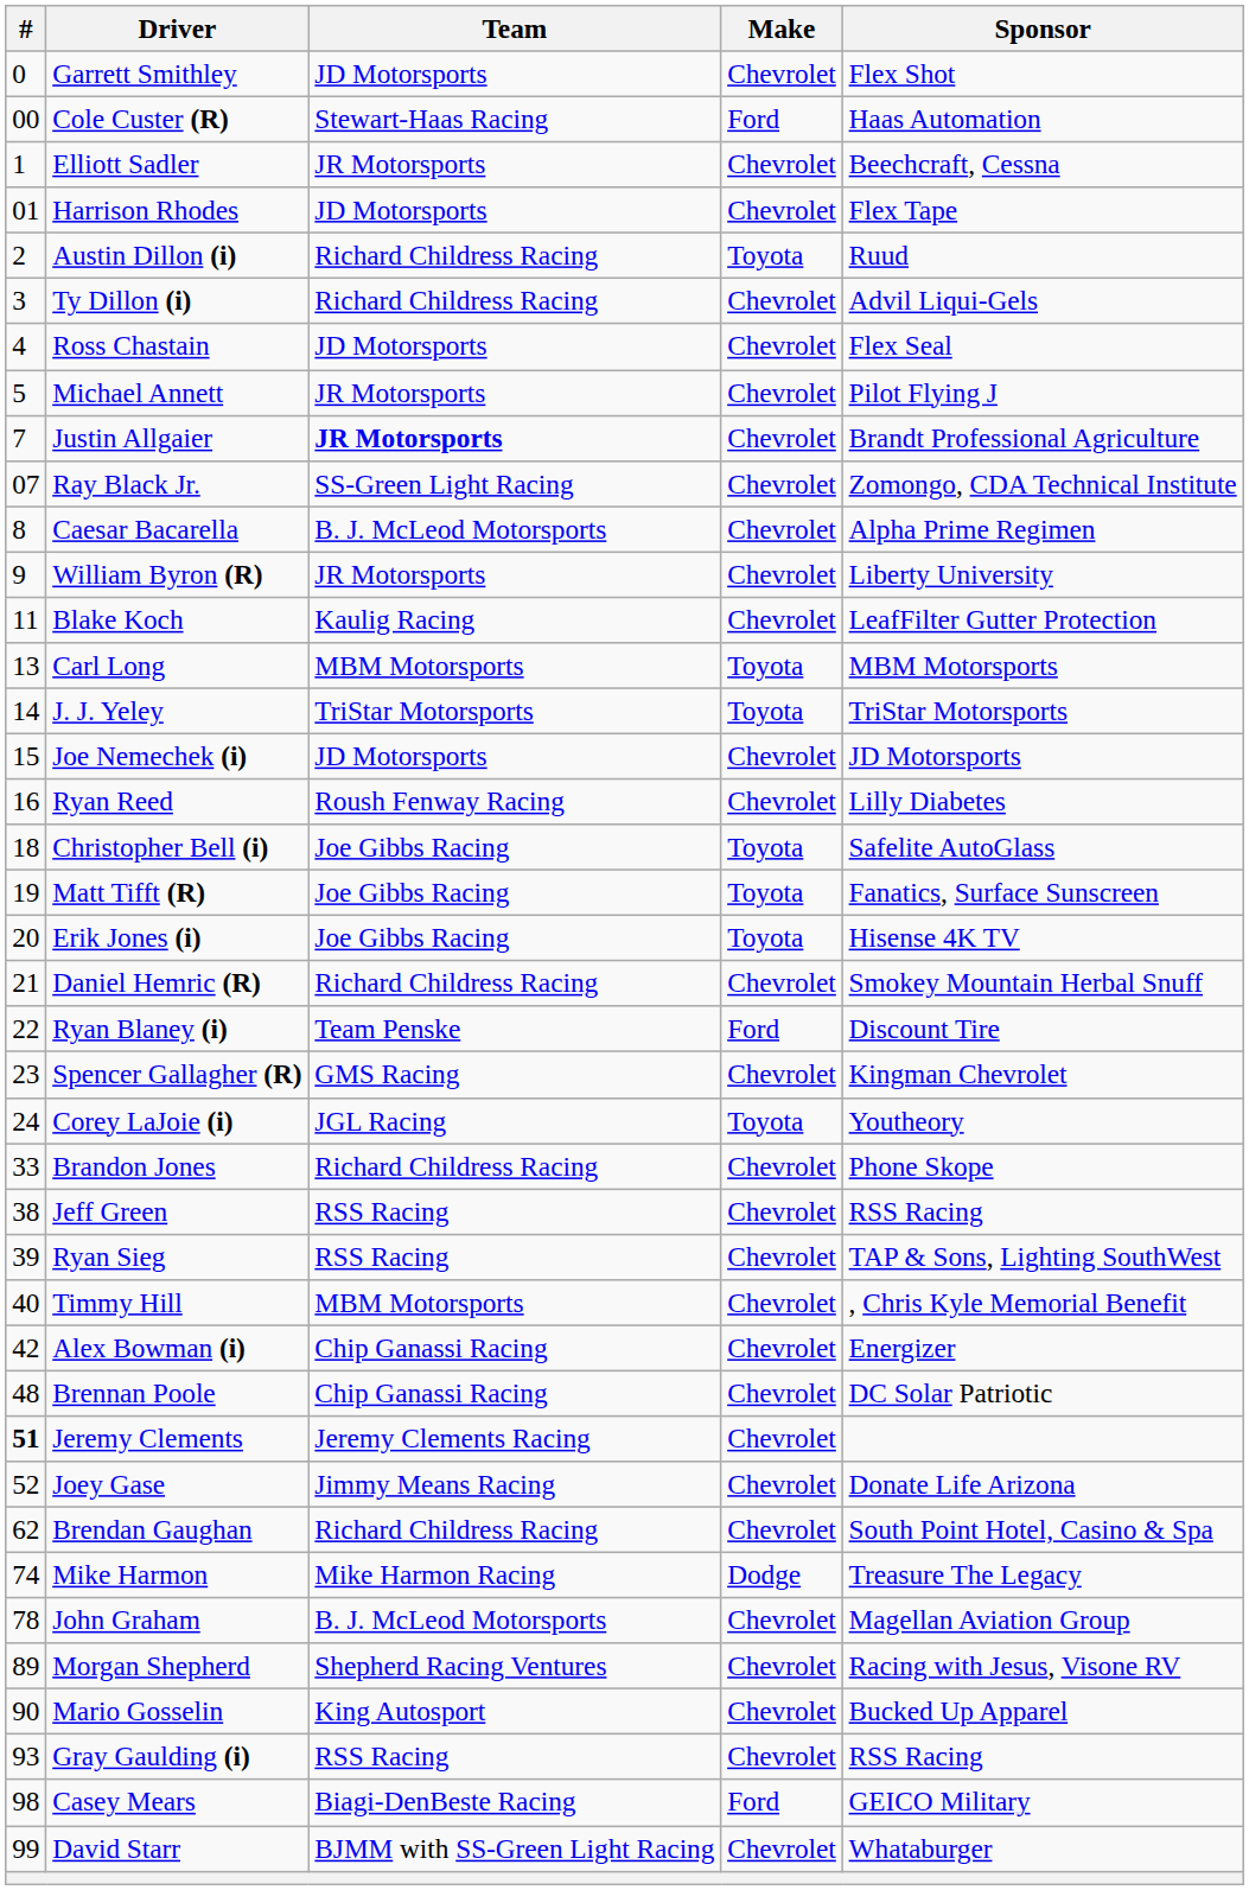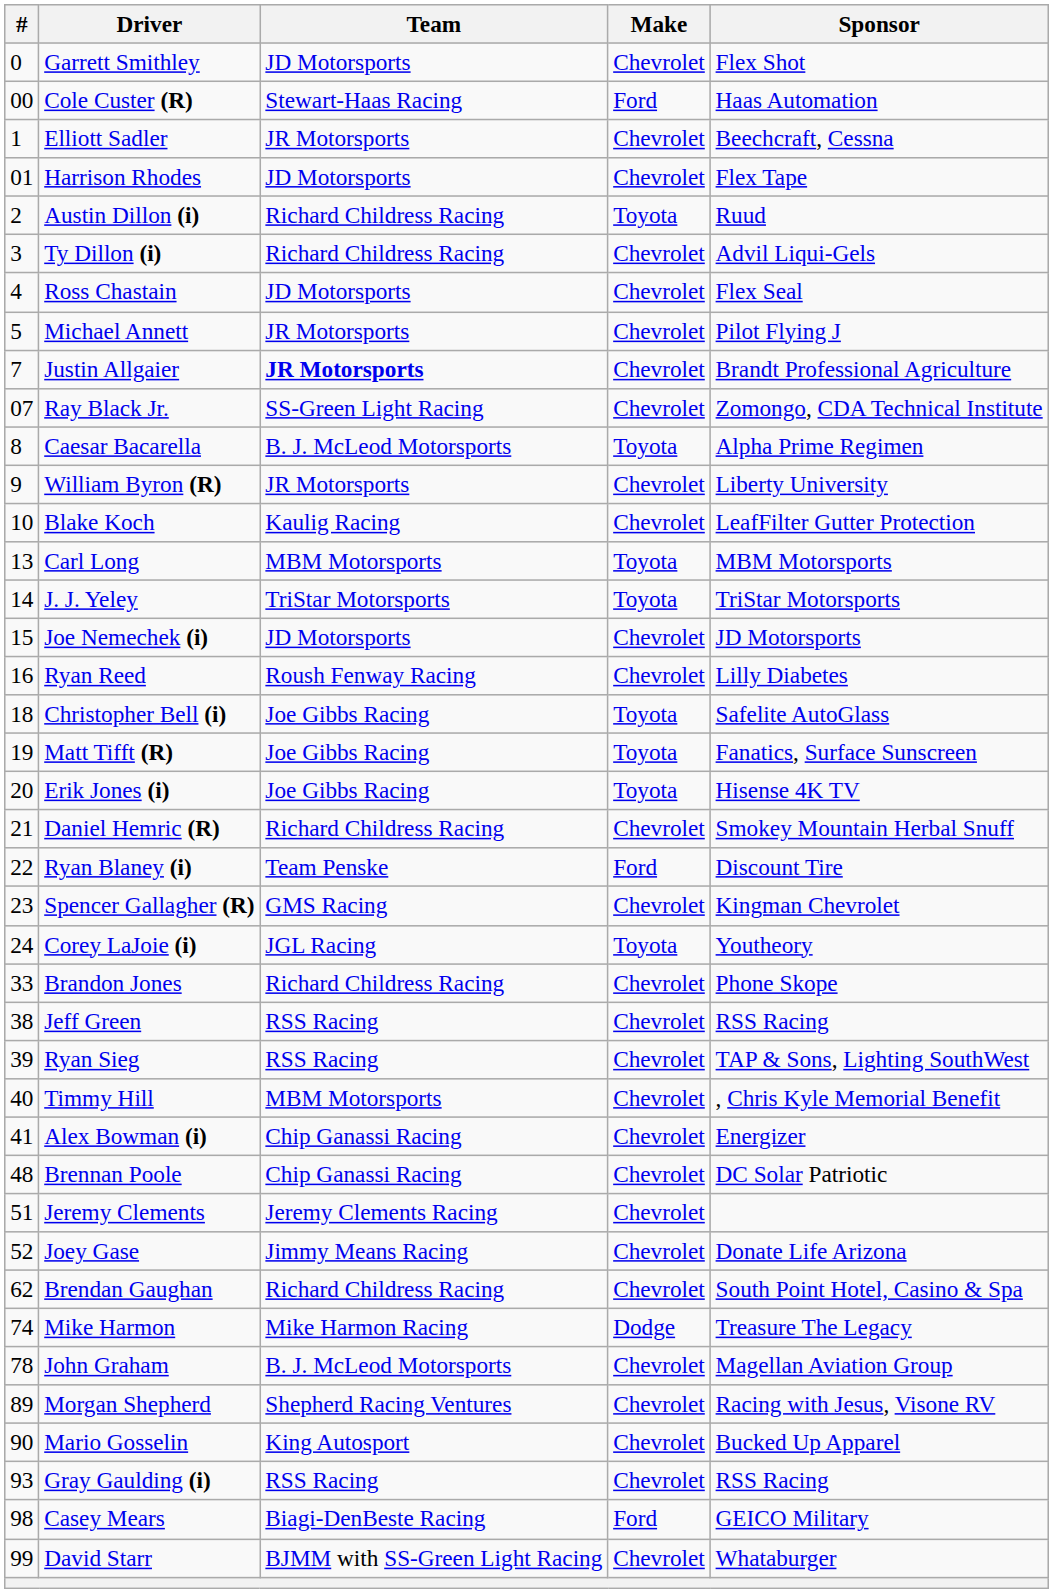 <table class="wikitable" style="font-size:95%">
 <tr>
 <th>#</th>
 <th>Driver</th>
 <th>Team</th>
 <th>Make</th>
 <th>Sponsor</th>
 </tr>
 <tr>
 <td>0</td>
 <td><a href='#'>Garrett Smithley</a></td>
 <td><a href='#'>JD Motorsports</a></td>
 <td><a href='#'>Chevrolet</a></td>
 <td><a href='#'>Flex Shot</a></td>
 </tr>
 <tr>
 <td>00</td>
 <td><a href='#'>Cole Custer</a> <strong>(R)</strong></td>
 <td><a href='#'>Stewart-Haas Racing</a></td>
 <td><a href='#'>Ford</a></td>
 <td><a href='#'>Haas Automation</a></td>
 </tr>
 <tr>
 <td>1</td>
 <td><a href='#'>Elliott Sadler</a></td>
 <td><a href='#'>JR Motorsports</a></td>
 <td><a href='#'>Chevrolet</a></td>
 <td><a href='#'>Beechcraft</a>, <a href='#'>Cessna</a></td>
 </tr>
 <tr>
 <td>01</td>
 <td><a href='#'>Harrison Rhodes</a></td>
 <td><a href='#'>JD Motorsports</a></td>
 <td><a href='#'>Chevrolet</a></td>
 <td><a href='#'>Flex Tape</a></td>
 </tr>
 <tr>
 <td>2</td>
 <td><a href='#'>Austin Dillon</a> <strong>(i)</strong></td>
 <td><a href='#'>Richard Childress Racing</a></td>
 <td><a href='#'>Toyota</a></td>
 <td><a href='#'>Ruud</a></td>
 </tr>
 <tr>
 <td>3</td>
 <td><a href='#'>Ty Dillon</a> <strong>(i)</strong></td>
 <td><a href='#'>Richard Childress Racing</a></td>
 <td><a href='#'>Chevrolet</a></td>
 <td><a href='#'>Advil Liqui-Gels</a></td>
 </tr>
 <tr>
 <td>4</td>
 <td><a href='#'>Ross Chastain</a></td>
 <td><a href='#'>JD Motorsports</a></td>
 <td><a href='#'>Chevrolet</a></td>
 <td><a href='#'>Flex Seal</a></td>
 </tr>
 <tr>
 <td>5</td>
 <td><a href='#'>Michael Annett</a></td>
 <td><a href='#'>JR Motorsports</a></td>
 <td><a href='#'>Chevrolet</a></td>
 <td><a href='#'>Pilot Flying J</a></td>
 </tr>
 <tr>
 <td>7</td>
 <td><a href='#'>Justin Allgaier</a></td>
 <td><strong><a href='#'>JR Motorsports</a></strong></td>
 <td><a href='#'>Chevrolet</a></td>
 <td><a href='#'>Brandt Professional Agriculture</a></td>
 </tr>
 <tr>
 <td>07</td>
 <td><a href='#'>Ray Black Jr.</a></td>
 <td><a href='#'>SS-Green Light Racing</a></td>
 <td><a href='#'>Chevrolet</a></td>
 <td><a href='#'>Zomongo</a>, <a href='#'>CDA Technical Institute</a></td>
 </tr>
 <tr>
 <td>8</td>
 <td><a href='#'>Caesar Bacarella</a></td>
 <td><a href='#'>B. J. McLeod Motorsports</a></td>
-<td><a href='#'>Chevrolet</a></td>
+<td><a href='#'>Toyota</a></td>
 <td><a href='#'>Alpha Prime Regimen</a></td>
 </tr>
 <tr>
 <td>9</td>
 <td><a href='#'>William Byron</a> <strong>(R)</strong></td>
 <td><a href='#'>JR Motorsports</a></td>
 <td><a href='#'>Chevrolet</a></td>
 <td><a href='#'>Liberty University</a></td>
 </tr>
 <tr>
-<td>11</td>
+<td>10</td>
 <td><a href='#'>Blake Koch</a></td>
 <td><a href='#'>Kaulig Racing</a></td>
 <td><a href='#'>Chevrolet</a></td>
 <td><a href='#'>LeafFilter Gutter Protection</a></td>
 </tr>
 <tr>
 <td>13</td>
 <td><a href='#'>Carl Long</a></td>
 <td><a href='#'>MBM Motorsports</a></td>
 <td><a href='#'>Toyota</a></td>
 <td><a href='#'>MBM Motorsports</a></td>
 </tr>
 <tr>
 <td>14</td>
 <td><a href='#'>J. J. Yeley</a></td>
 <td><a href='#'>TriStar Motorsports</a></td>
 <td><a href='#'>Toyota</a></td>
 <td><a href='#'>TriStar Motorsports</a></td>
 </tr>
 <tr>
 <td>15</td>
 <td><a href='#'>Joe Nemechek</a> <strong>(i)</strong></td>
 <td><a href='#'>JD Motorsports</a></td>
 <td><a href='#'>Chevrolet</a></td>
 <td><a href='#'>JD Motorsports</a></td>
 </tr>
 <tr>
 <td>16</td>
 <td><a href='#'>Ryan Reed</a></td>
 <td><a href='#'>Roush Fenway Racing</a></td>
 <td><a href='#'>Chevrolet</a></td>
 <td><a href='#'>Lilly Diabetes</a></td>
 </tr>
 <tr>
 <td>18</td>
 <td><a href='#'>Christopher Bell</a> <strong>(i)</strong></td>
 <td><a href='#'>Joe Gibbs Racing</a></td>
 <td><a href='#'>Toyota</a></td>
 <td><a href='#'>Safelite AutoGlass</a></td>
 </tr>
 <tr>
 <td>19</td>
 <td><a href='#'>Matt Tifft</a> <strong>(R)</strong></td>
 <td><a href='#'>Joe Gibbs Racing</a></td>
 <td><a href='#'>Toyota</a></td>
 <td><a href='#'>Fanatics</a>, <a href='#'>Surface Sunscreen</a></td>
 </tr>
 <tr>
 <td>20</td>
 <td><a href='#'>Erik Jones</a> <strong>(i)</strong></td>
 <td><a href='#'>Joe Gibbs Racing</a></td>
 <td><a href='#'>Toyota</a></td>
 <td><a href='#'>Hisense 4K TV</a></td>
 </tr>
 <tr>
 <td>21</td>
 <td><a href='#'>Daniel Hemric</a> <strong>(R)</strong></td>
 <td><a href='#'>Richard Childress Racing</a></td>
 <td><a href='#'>Chevrolet</a></td>
 <td><a href='#'>Smokey Mountain Herbal Snuff</a></td>
 </tr>
 <tr>
 <td>22</td>
 <td><a href='#'>Ryan Blaney</a> <strong>(i)</strong></td>
 <td><a href='#'>Team Penske</a></td>
 <td><a href='#'>Ford</a></td>
 <td><a href='#'>Discount Tire</a></td>
 </tr>
 <tr>
 <td>23</td>
 <td><a href='#'>Spencer Gallagher</a> <strong>(R)</strong></td>
 <td><a href='#'>GMS Racing</a></td>
 <td><a href='#'>Chevrolet</a></td>
 <td><a href='#'>Kingman Chevrolet</a></td>
 </tr>
 <tr>
 <td>24</td>
 <td><a href='#'>Corey LaJoie</a> <strong>(i)</strong></td>
 <td><a href='#'>JGL Racing</a></td>
 <td><a href='#'>Toyota</a></td>
 <td><a href='#'>Youtheory</a></td>
 </tr>
 <tr>
 <td>33</td>
 <td><a href='#'>Brandon Jones</a></td>
 <td><a href='#'>Richard Childress Racing</a></td>
 <td><a href='#'>Chevrolet</a></td>
 <td><a href='#'>Phone Skope</a></td>
 </tr>
 <tr>
 <td>38</td>
 <td><a href='#'>Jeff Green</a></td>
 <td><a href='#'>RSS Racing</a></td>
 <td><a href='#'>Chevrolet</a></td>
 <td><a href='#'>RSS Racing</a></td>
 </tr>
 <tr>
 <td>39</td>
 <td><a href='#'>Ryan Sieg</a></td>
 <td><a href='#'>RSS Racing</a></td>
 <td><a href='#'>Chevrolet</a></td>
 <td><a href='#'>TAP & Sons</a>, <a href='#'>Lighting SouthWest</a></td>
 </tr>
 <tr>
 <td>40</td>
 <td><a href='#'>Timmy Hill</a></td>
 <td><a href='#'>MBM Motorsports</a></td>
 <td><a href='#'>Chevrolet</a></td>
 <td>, <a href='#'>Chris Kyle Memorial Benefit</a></td>
 </tr>
 <tr>
-<td>42</td>
+<td>41</td>
 <td><a href='#'>Alex Bowman</a> <strong>(i)</strong></td>
 <td><a href='#'>Chip Ganassi Racing</a></td>
 <td><a href='#'>Chevrolet</a></td>
 <td><a href='#'>Energizer</a></td>
 </tr>
 <tr>
 <td>48</td>
 <td><a href='#'>Brennan Poole</a></td>
 <td><a href='#'>Chip Ganassi Racing</a></td>
 <td><a href='#'>Chevrolet</a></td>
 <td><a href='#'>DC Solar</a> Patriotic</td>
 </tr>
 <tr>
-<td><strong>51</strong></td>
+<td>51</td>
 <td><a href='#'>Jeremy Clements</a></td>
 <td><a href='#'>Jeremy Clements Racing</a></td>
 <td><a href='#'>Chevrolet</a></td>
 <td></td>
 </tr>
 <tr>
 <td>52</td>
 <td><a href='#'>Joey Gase</a></td>
 <td><a href='#'>Jimmy Means Racing</a></td>
 <td><a href='#'>Chevrolet</a></td>
 <td><a href='#'>Donate Life Arizona</a></td>
 </tr>
 <tr>
 <td>62</td>
 <td><a href='#'>Brendan Gaughan</a></td>
 <td><a href='#'>Richard Childress Racing</a></td>
 <td><a href='#'>Chevrolet</a></td>
 <td><a href='#'>South Point Hotel, Casino & Spa</a></td>
 </tr>
 <tr>
 <td>74</td>
 <td><a href='#'>Mike Harmon</a></td>
 <td><a href='#'>Mike Harmon Racing</a></td>
 <td><a href='#'>Dodge</a></td>
 <td><a href='#'>Treasure The Legacy</a></td>
 </tr>
 <tr>
 <td>78</td>
 <td><a href='#'>John Graham</a></td>
 <td><a href='#'>B. J. McLeod Motorsports</a></td>
 <td><a href='#'>Chevrolet</a></td>
 <td><a href='#'>Magellan Aviation Group</a></td>
 </tr>
 <tr>
 <td>89</td>
 <td><a href='#'>Morgan Shepherd</a></td>
 <td><a href='#'>Shepherd Racing Ventures</a></td>
 <td><a href='#'>Chevrolet</a></td>
 <td><a href='#'>Racing with Jesus</a>, <a href='#'>Visone RV</a></td>
 </tr>
 <tr>
 <td>90</td>
 <td><a href='#'>Mario Gosselin</a></td>
 <td><a href='#'>King Autosport</a></td>
 <td><a href='#'>Chevrolet</a></td>
 <td><a href='#'>Bucked Up Apparel</a></td>
 </tr>
 <tr>
 <td>93</td>
 <td><a href='#'>Gray Gaulding</a> <strong>(i)</strong></td>
 <td><a href='#'>RSS Racing</a></td>
 <td><a href='#'>Chevrolet</a></td>
 <td><a href='#'>RSS Racing</a></td>
 </tr>
 <tr>
 <td>98</td>
 <td><a href='#'>Casey Mears</a></td>
 <td><a href='#'>Biagi-DenBeste Racing</a></td>
 <td><a href='#'>Ford</a></td>
 <td><a href='#'>GEICO Military</a></td>
 </tr>
 <tr>
 <td>99</td>
 <td><a href='#'>David Starr</a></td>
 <td><a href='#'>BJMM</a> with <a href='#'>SS-Green Light Racing</a></td>
 <td><a href='#'>Chevrolet</a></td>
 <td><a href='#'>Whataburger</a></td>
 </tr>
 <tr>
 <th colspan="5"></th>
 </tr>
 </table>
